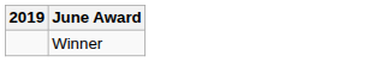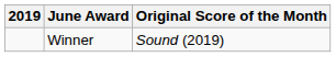 <table class="wikitable">
 <tr>
 <th>2019</th>
 <th>June Award</th>
+<th>Original Score of the Month</th>
 </tr>
 <tr>
 <td></td>
 <td>Winner</td>
+<td><em>Sound</em> (2019)</td>
 </tr>
 </table>
